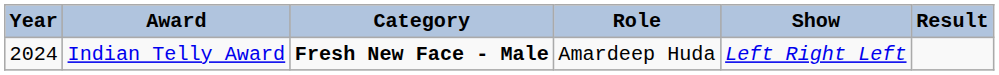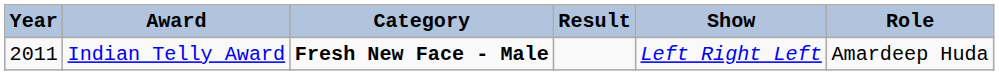 <table class="wikitable">
 <tr>
 <th style="background:#B0C4DE;">Year</th>
 <th style="background:#B0C4DE;">Award</th>
 <th style="background:#B0C4DE;">Category</th>
+<th style="background:#B0C4DE;">Result</th>
+<th style="background:#B0C4DE;">Show</th>
 <th style="background:#B0C4DE;">Role</th>
-<th style="background:#B0C4DE;">Show</th>
-<th style="background:#B0C4DE;">Result</th>
 </tr>
 <tr>
-<td>2024</td>
+<td>2011</td>
 <td><a href='#'>Indian Telly Award</a></td>
 <td><strong>Fresh New Face - Male</strong></td>
+<td></td>
+<td><em><a href='#'>Left Right Left</a></em></td>
 <td>Amardeep Huda</td>
-<td><em><a href='#'>Left Right Left</a></em></td>
-<td></td>
 </tr>
 </table>
